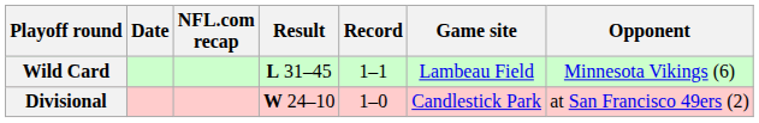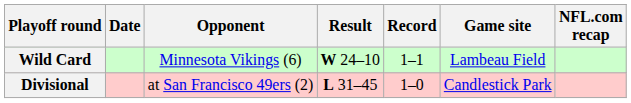 <table class="wikitable" style="align=center">
 <tr>
 <th>Playoff round</th>
 <th>Date</th>
-<th>NFL.com<br>recap</th>
+<th>Opponent</th>
 <th>Result</th>
 <th>Record</th>
 <th>Game site</th>
-<th>Opponent</th>
+<th>NFL.com<br>recap</th>
 </tr>
 <tr style="background:#cfc; text-align:center;">
 <th>Wild Card</th>
 <td></td>
-<td></td>
-<td><strong>L</strong> 31–45</td>
+<td><a href='#'>Minnesota Vikings</a> (6)</td>
+<td><strong>W</strong> 24–10</td>
 <td>1–1</td>
 <td><a href='#'>Lambeau Field</a></td>
-<td><a href='#'>Minnesota Vikings</a> (6)</td>
+<td></td>
 </tr>
 <tr style="background:#fcc; text-align:center;">
 <th>Divisional</th>
 <td></td>
-<td></td>
-<td><strong>W</strong> 24–10</td>
+<td>at <a href='#'>San Francisco 49ers</a> (2)</td>
+<td><strong>L</strong> 31–45</td>
 <td>1–0</td>
 <td><a href='#'>Candlestick Park</a></td>
-<td>at <a href='#'>San Francisco 49ers</a> (2)</td>
+<td></td>
 </tr>
 </table>
